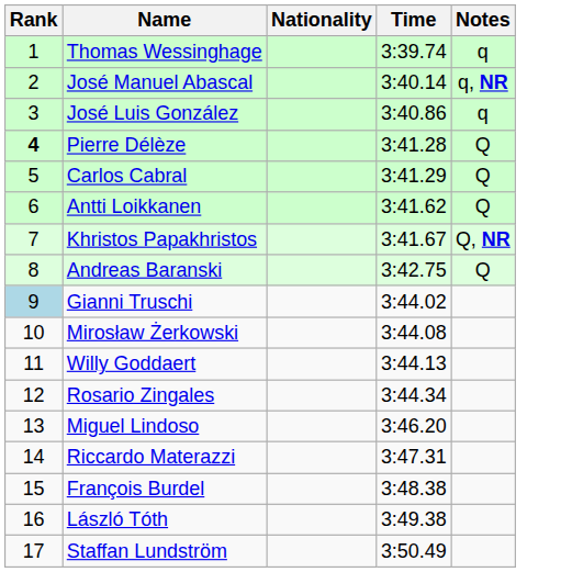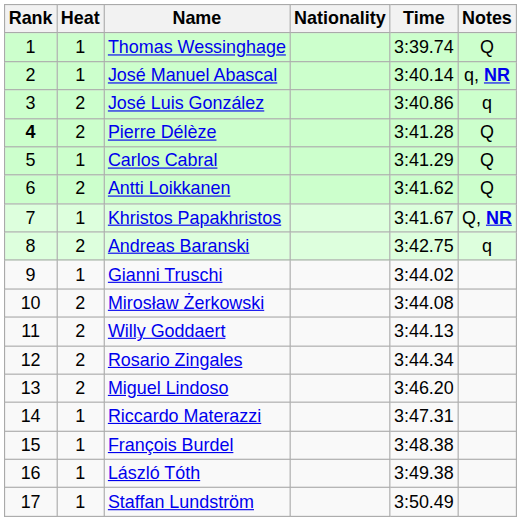 <table class="wikitable sortable" style="text-align:center">
 <tr>
 <th>Rank</th>
+<th>Heat</th>
 <th>Name</th>
 <th>Nationality</th>
 <th>Time</th>
 <th>Notes</th>
 </tr>
 <tr bgcolor=ccffcc>
 <td>1</td>
+<td>1</td>
 <td align="left"><a href='#'>Thomas Wessinghage</a></td>
 <td align=left></td>
 <td>3:39.74</td>
-<td>q</td>
+<td>Q</td>
 </tr>
 <tr bgcolor=ccffcc>
 <td>2</td>
+<td>1</td>
 <td align="left"><a href='#'>José Manuel Abascal</a></td>
 <td align=left></td>
 <td>3:40.14</td>
 <td>q, <strong><a href='#'>NR</a></strong></td>
 </tr>
 <tr bgcolor=ccffcc>
 <td>3</td>
+<td>2</td>
 <td align="left"><a href='#'>José Luis González</a></td>
 <td align=left></td>
 <td>3:40.86</td>
 <td>q</td>
 </tr>
 <tr bgcolor=ccffcc>
 <td><strong>4</strong></td>
+<td>2</td>
 <td align="left"><a href='#'>Pierre Délèze</a></td>
 <td align=left></td>
 <td>3:41.28</td>
 <td>Q</td>
 </tr>
 <tr bgcolor=ccffcc>
 <td>5</td>
+<td>1</td>
 <td align="left"><a href='#'>Carlos Cabral</a></td>
 <td align=left></td>
 <td>3:41.29</td>
 <td>Q</td>
 </tr>
 <tr bgcolor=ccffcc>
 <td>6</td>
+<td>2</td>
 <td align="left"><a href='#'>Antti Loikkanen</a></td>
 <td align=left></td>
 <td>3:41.62</td>
 <td>Q</td>
 </tr>
 <tr bgcolor=ddffdd>
 <td>7</td>
+<td>1</td>
 <td align="left"><a href='#'>Khristos Papakhristos</a></td>
 <td align=left></td>
 <td>3:41.67</td>
 <td>Q, <strong><a href='#'>NR</a></strong></td>
 </tr>
 <tr bgcolor=ddffdd>
 <td>8</td>
+<td>2</td>
 <td align="left"><a href='#'>Andreas Baranski</a></td>
 <td align=left></td>
 <td>3:42.75</td>
-<td>Q</td>
+<td>q</td>
 </tr>
 <tr>
-<td style="background: lightblue;">9</td>
+<td>9</td>
+<td>1</td>
 <td align="left"><a href='#'>Gianni Truschi</a></td>
 <td align=left></td>
 <td>3:44.02</td>
 <td></td>
 </tr>
 <tr>
 <td>10</td>
+<td>2</td>
 <td align="left"><a href='#'>Mirosław Żerkowski</a></td>
 <td align=left></td>
 <td>3:44.08</td>
 <td></td>
 </tr>
 <tr>
 <td>11</td>
+<td>2</td>
 <td align="left"><a href='#'>Willy Goddaert</a></td>
 <td align=left></td>
 <td>3:44.13</td>
 <td></td>
 </tr>
 <tr>
 <td>12</td>
+<td>2</td>
 <td align="left"><a href='#'>Rosario Zingales</a></td>
 <td align=left></td>
 <td>3:44.34</td>
 <td></td>
 </tr>
 <tr>
 <td>13</td>
+<td>2</td>
 <td align="left"><a href='#'>Miguel Lindoso</a></td>
 <td align=left></td>
 <td>3:46.20</td>
 <td></td>
 </tr>
 <tr>
 <td>14</td>
+<td>1</td>
 <td align="left"><a href='#'>Riccardo Materazzi</a></td>
 <td align=left></td>
 <td>3:47.31</td>
 <td></td>
 </tr>
 <tr>
 <td>15</td>
+<td>1</td>
 <td align="left"><a href='#'>François Burdel</a></td>
 <td align=left></td>
 <td>3:48.38</td>
 <td></td>
 </tr>
 <tr>
 <td>16</td>
+<td>1</td>
 <td align="left"><a href='#'>László Tóth</a></td>
 <td align=left></td>
 <td>3:49.38</td>
 <td></td>
 </tr>
 <tr>
 <td>17</td>
+<td>1</td>
 <td align="left"><a href='#'>Staffan Lundström</a></td>
 <td align=left></td>
 <td>3:50.49</td>
 <td></td>
 </tr>
 </table>
